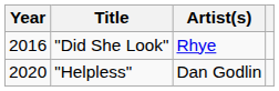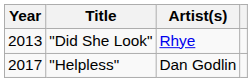 <table class="wikitable sortable">
 <tr>
 <th>Year</th>
 <th>Title</th>
 <th>Artist(s)</th>
 <th class="unsortable"></th>
 </tr>
 <tr>
-<td>2016</td>
+<td>2013</td>
 <td>"Did She Look"</td>
 <td><a href='#'>Rhye</a></td>
 <td></td>
 </tr>
 <tr>
-<td>2020</td>
+<td>2017</td>
 <td>"Helpless"</td>
 <td>Dan Godlin</td>
 <td></td>
 </tr>
 </table>
